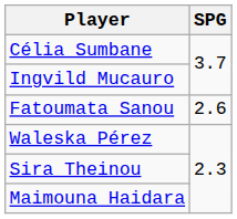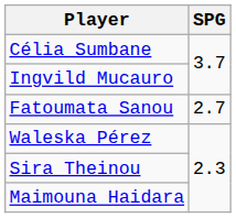 <table class="wikitable">
 <tr>
 <th>Player</th>
 <th>SPG</th>
 </tr>
 <tr>
 <td> <a href='#'>Célia Sumbane</a></td>
 <td align=center rowspan=2>3.7</td>
 </tr>
 <tr>
 <td> <a href='#'>Ingvild Mucauro</a></td>
 </tr>
 <tr>
 <td> <a href='#'>Fatoumata Sanou</a></td>
-<td align=center>2.6</td>
+<td align=center>2.7</td>
 </tr>
 <tr>
 <td> <a href='#'>Waleska Pérez</a></td>
 <td align=center rowspan=3>2.3</td>
 </tr>
 <tr>
 <td> <a href='#'>Sira Theinou</a></td>
 </tr>
 <tr>
 <td> <a href='#'>Maimouna Haidara</a></td>
 </tr>
 </table>
